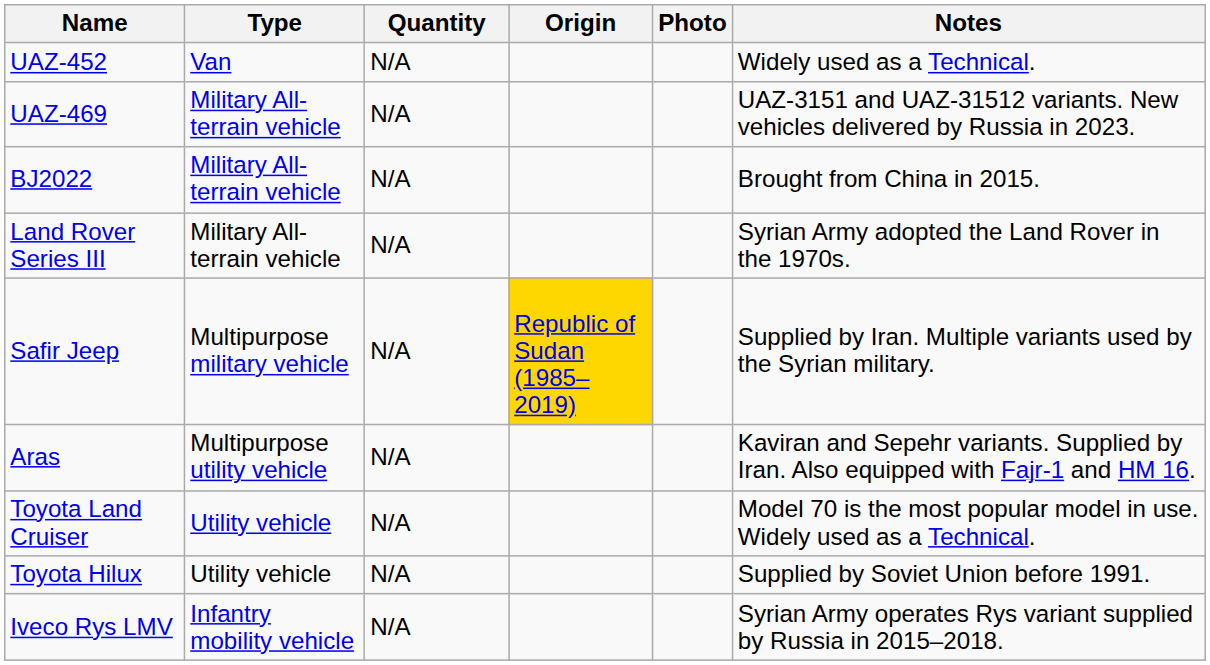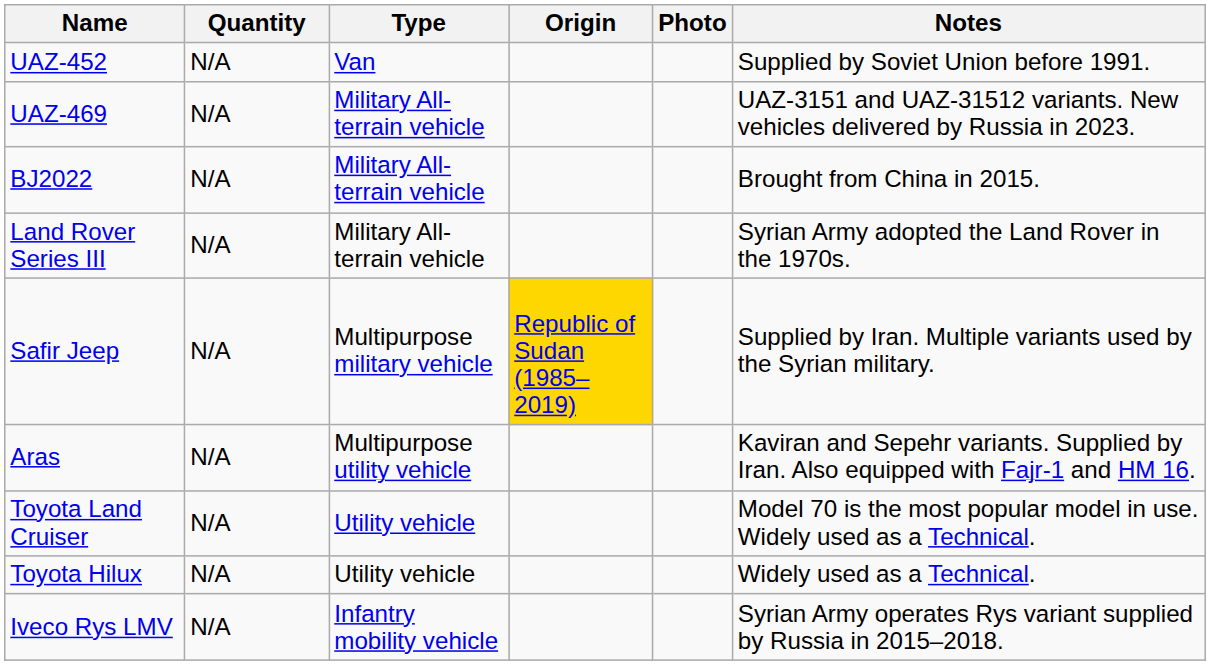 <table class="wikitable" style="width:90%;">
 <tr>
 <th style="width:15%;">Name</th>
+<th style="width:12%;">Quantity</th>
 <th style="width:15%;">Type</th>
-<th style="width:12%;">Quantity</th>
 <th style="width:12%;">Origin</th>
 <th>Photo</th>
 <th>Notes</th>
 </tr>
 <tr>
 <td><a href='#'>UAZ-452</a></td>
+<td>N/A</td>
 <td><a href='#'>Van</a></td>
-<td>N/A</td>
 <td></td>
 <td></td>
-<td>Widely used as a <a href='#'>Technical</a>.</td>
+<td>Supplied by Soviet Union before 1991.</td>
 </tr>
 <tr>
 <td><a href='#'>UAZ-469</a></td>
+<td>N/A</td>
 <td><a href='#'>Military All-terrain vehicle</a></td>
-<td>N/A</td>
 <td></td>
 <td></td>
 <td>UAZ-3151 and UAZ-31512 variants. New vehicles delivered by Russia in 2023.</td>
 </tr>
 <tr>
 <td><a href='#'>BJ2022</a></td>
+<td>N/A</td>
 <td><a href='#'>Military All-terrain vehicle</a></td>
-<td>N/A</td>
 <td></td>
 <td></td>
 <td>Brought from China in 2015.</td>
 </tr>
 <tr>
 <td><a href='#'>Land Rover Series III</a></td>
+<td>N/A</td>
 <td>Military All-terrain vehicle</td>
-<td>N/A</td>
 <td></td>
 <td></td>
 <td>Syrian Army adopted the Land Rover in the 1970s.</td>
 </tr>
 <tr>
 <td><a href='#'>Safir Jeep</a></td>
+<td>N/A</td>
 <td>Multipurpose <a href='#'>military vehicle</a></td>
-<td>N/A</td>
 <td style="background: gold;"><br><a href='#'>Republic of Sudan (1985–2019)</a></td>
 <td></td>
 <td>Supplied by Iran. Multiple variants used by the Syrian military.</td>
 </tr>
 <tr>
 <td><a href='#'>Aras</a></td>
+<td>N/A</td>
 <td>Multipurpose <a href='#'>utility vehicle</a></td>
-<td>N/A</td>
 <td></td>
 <td></td>
 <td>Kaviran and Sepehr variants. Supplied by Iran. Also equipped with <a href='#'>Fajr-1</a> and <a href='#'>HM 16</a>.</td>
 </tr>
 <tr>
 <td><a href='#'>Toyota Land Cruiser</a></td>
+<td>N/A</td>
 <td><a href='#'>Utility vehicle</a></td>
-<td>N/A</td>
 <td></td>
 <td></td>
 <td>Model 70 is the most popular model in use. Widely used as a <a href='#'>Technical</a>.</td>
 </tr>
 <tr>
 <td><a href='#'>Toyota Hilux</a></td>
+<td>N/A</td>
 <td>Utility vehicle</td>
-<td>N/A</td>
 <td></td>
 <td></td>
-<td>Supplied by Soviet Union before 1991.</td>
+<td>Widely used as a <a href='#'>Technical</a>.</td>
 </tr>
 <tr>
 <td><a href='#'>Iveco Rys LMV</a></td>
+<td>N/A</td>
 <td><a href='#'>Infantry mobility vehicle</a></td>
-<td>N/A</td>
 <td><br></td>
 <td></td>
 <td>Syrian Army operates Rys variant supplied by Russia in 2015–2018.</td>
 </tr>
 </table>
